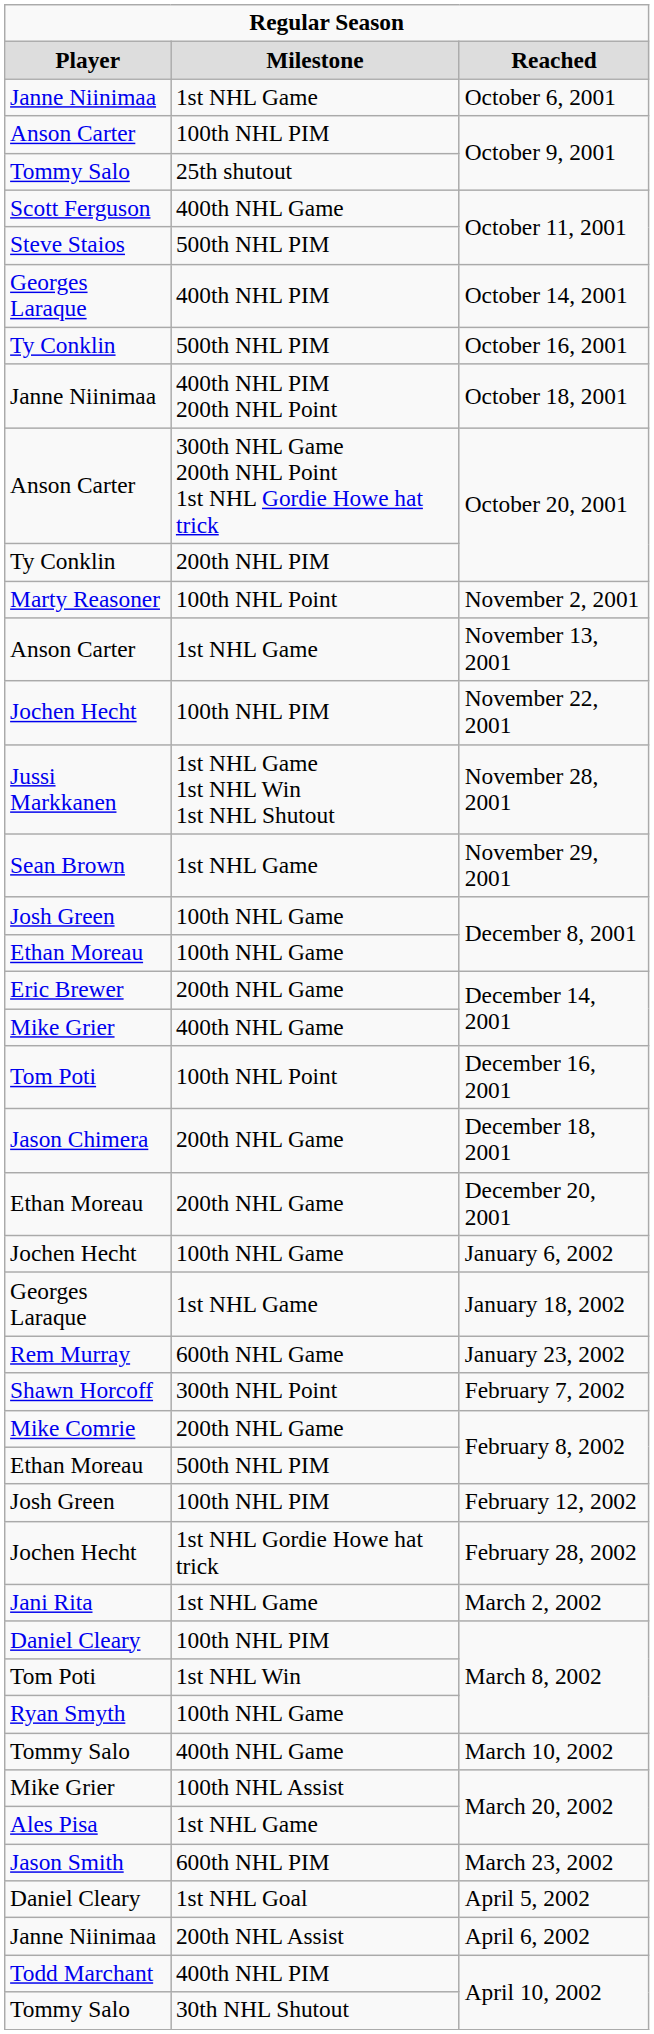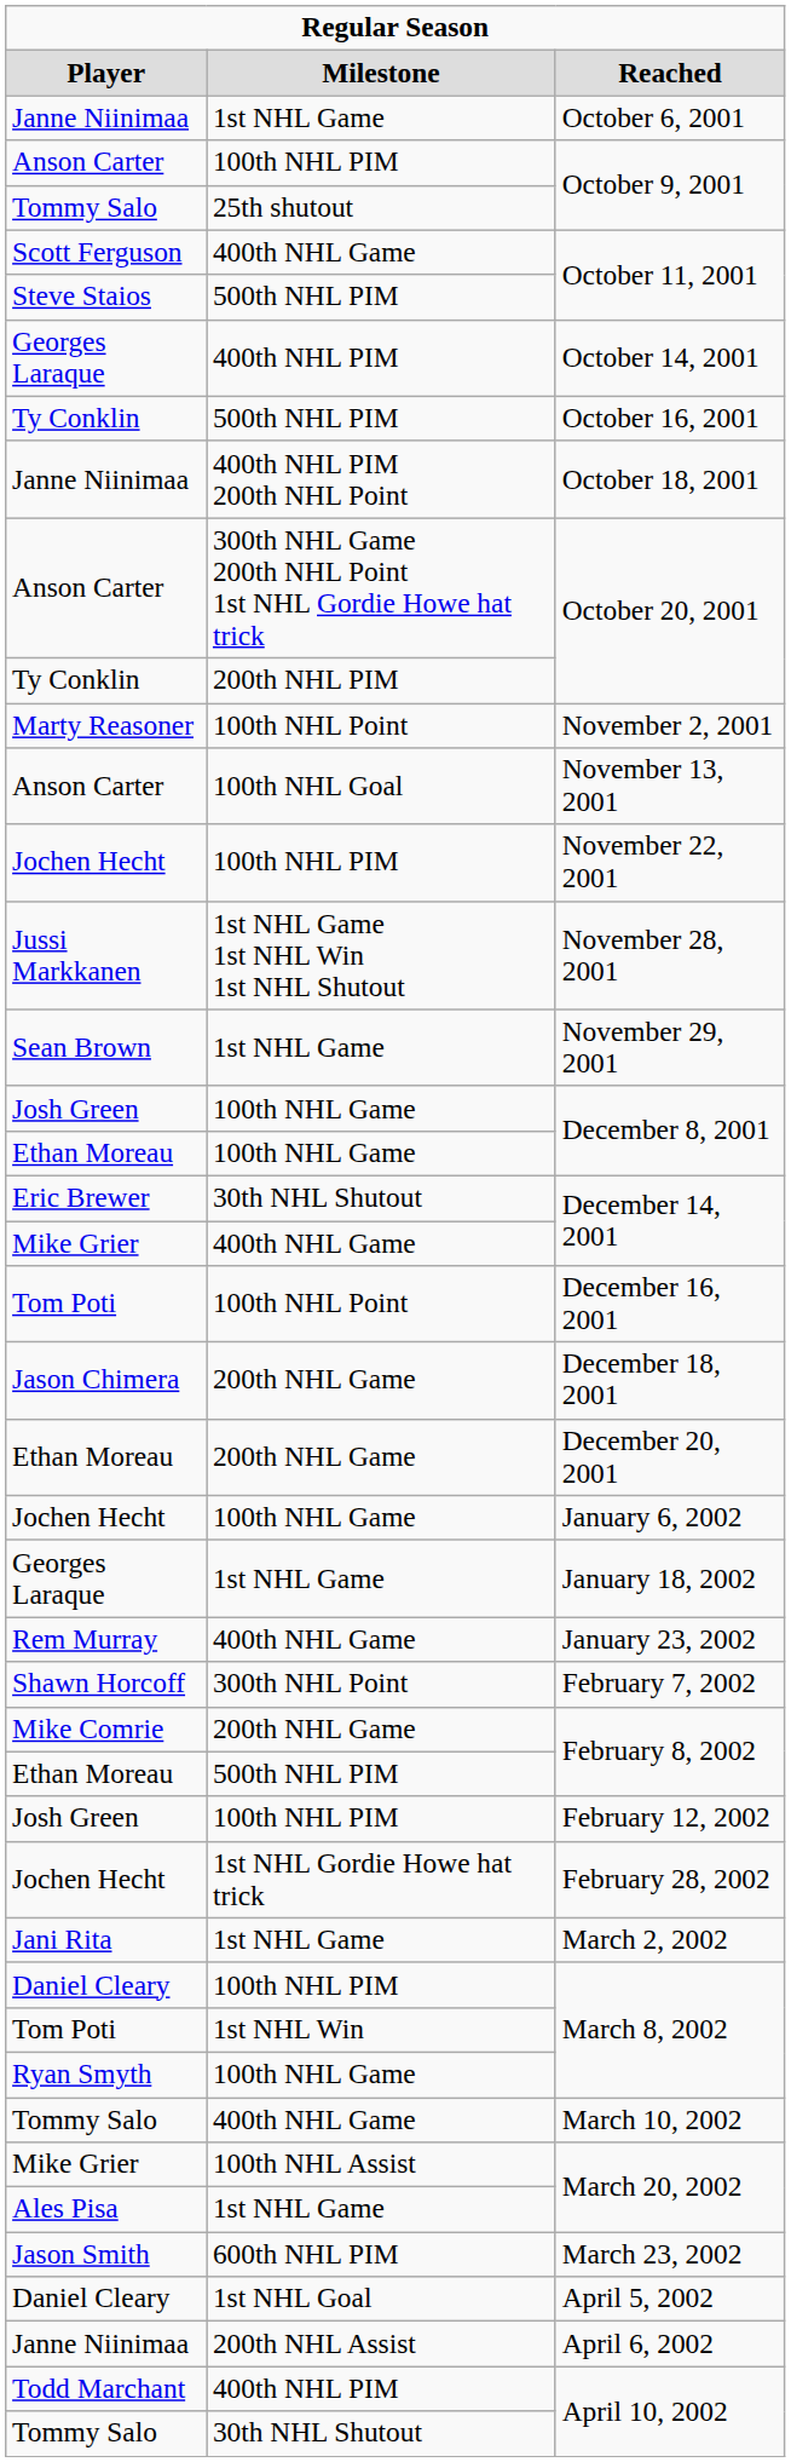 <table class="wikitable" style="width:50%;">
 <tr>
 <td colspan="10" style="text-align:center;"><strong>Regular Season</strong></td>
 </tr>
 <tr style="text-align:center; background:#ddd;">
 <td><strong>Player</strong></td>
 <td><strong>Milestone</strong></td>
 <td><strong>Reached</strong></td>
 </tr>
 <tr>
 <td><a href='#'>Janne Niinimaa</a></td>
 <td>1st NHL Game</td>
 <td>October 6, 2001</td>
 </tr>
 <tr>
 <td><a href='#'>Anson Carter</a></td>
 <td>100th NHL PIM</td>
 <td rowspan="2">October 9, 2001</td>
 </tr>
 <tr>
 <td><a href='#'>Tommy Salo</a></td>
 <td>25th shutout</td>
 </tr>
 <tr>
 <td><a href='#'>Scott Ferguson</a></td>
 <td>400th NHL Game</td>
 <td rowspan="2">October 11, 2001</td>
 </tr>
 <tr>
 <td><a href='#'>Steve Staios</a></td>
 <td>500th NHL PIM</td>
 </tr>
 <tr>
 <td><a href='#'>Georges Laraque</a></td>
 <td>400th NHL PIM</td>
 <td>October 14, 2001</td>
 </tr>
 <tr>
 <td><a href='#'>Ty Conklin</a></td>
 <td>500th NHL PIM</td>
 <td>October 16, 2001</td>
 </tr>
 <tr>
 <td>Janne Niinimaa</td>
 <td>400th NHL PIM<br>200th NHL Point</td>
 <td>October 18, 2001</td>
 </tr>
 <tr>
 <td>Anson Carter</td>
 <td>300th NHL Game<br>200th NHL Point<br>1st NHL <a href='#'>Gordie Howe hat trick</a></td>
 <td rowspan="2">October 20, 2001</td>
 </tr>
 <tr>
 <td>Ty Conklin</td>
 <td>200th NHL PIM</td>
 </tr>
 <tr>
 <td><a href='#'>Marty Reasoner</a></td>
 <td>100th NHL Point</td>
 <td>November 2, 2001</td>
 </tr>
 <tr>
 <td>Anson Carter</td>
-<td>1st NHL Game</td>
+<td>100th NHL Goal</td>
 <td>November 13, 2001</td>
 </tr>
 <tr>
 <td><a href='#'>Jochen Hecht</a></td>
 <td>100th NHL PIM</td>
 <td>November 22, 2001</td>
 </tr>
 <tr>
 <td><a href='#'>Jussi Markkanen</a></td>
 <td>1st NHL Game<br>1st NHL Win<br>1st NHL Shutout</td>
 <td>November 28, 2001</td>
 </tr>
 <tr>
 <td><a href='#'>Sean Brown</a></td>
 <td>1st NHL Game</td>
 <td>November 29, 2001</td>
 </tr>
 <tr>
 <td><a href='#'>Josh Green</a></td>
 <td>100th NHL Game</td>
 <td rowspan="2">December 8, 2001</td>
 </tr>
 <tr>
 <td><a href='#'>Ethan Moreau</a></td>
 <td>100th NHL Game</td>
 </tr>
 <tr>
 <td><a href='#'>Eric Brewer</a></td>
-<td>200th NHL Game</td>
+<td>30th NHL Shutout</td>
 <td rowspan="2">December 14, 2001</td>
 </tr>
 <tr>
 <td><a href='#'>Mike Grier</a></td>
 <td>400th NHL Game</td>
 </tr>
 <tr>
 <td><a href='#'>Tom Poti</a></td>
 <td>100th NHL Point</td>
 <td>December 16, 2001</td>
 </tr>
 <tr>
 <td><a href='#'>Jason Chimera</a></td>
 <td>200th NHL Game</td>
 <td>December 18, 2001</td>
 </tr>
 <tr>
 <td>Ethan Moreau</td>
 <td>200th NHL Game</td>
 <td>December 20, 2001</td>
 </tr>
 <tr>
 <td>Jochen Hecht</td>
 <td>100th NHL Game</td>
 <td>January 6, 2002</td>
 </tr>
 <tr>
 <td>Georges Laraque</td>
 <td>1st NHL Game</td>
 <td>January 18, 2002</td>
 </tr>
 <tr>
 <td><a href='#'>Rem Murray</a></td>
-<td>600th NHL Game</td>
+<td>400th NHL Game</td>
 <td>January 23, 2002</td>
 </tr>
 <tr>
 <td><a href='#'>Shawn Horcoff</a></td>
 <td>300th NHL Point</td>
 <td>February 7, 2002</td>
 </tr>
 <tr>
 <td><a href='#'>Mike Comrie</a></td>
 <td>200th NHL Game</td>
 <td rowspan="2">February 8, 2002</td>
 </tr>
 <tr>
 <td>Ethan Moreau</td>
 <td>500th NHL PIM</td>
 </tr>
 <tr>
 <td>Josh Green</td>
 <td>100th NHL PIM</td>
 <td>February 12, 2002</td>
 </tr>
 <tr>
 <td>Jochen Hecht</td>
 <td>1st NHL Gordie Howe hat trick</td>
 <td>February 28, 2002</td>
 </tr>
 <tr>
 <td><a href='#'>Jani Rita</a></td>
 <td>1st NHL Game</td>
 <td>March 2, 2002</td>
 </tr>
 <tr>
 <td><a href='#'>Daniel Cleary</a></td>
 <td>100th NHL PIM</td>
 <td rowspan="3">March 8, 2002</td>
 </tr>
 <tr>
 <td>Tom Poti</td>
 <td>1st NHL Win</td>
 </tr>
 <tr>
 <td><a href='#'>Ryan Smyth</a></td>
 <td>100th NHL Game</td>
 </tr>
 <tr>
 <td>Tommy Salo</td>
 <td>400th NHL Game</td>
 <td>March 10, 2002</td>
 </tr>
 <tr>
 <td>Mike Grier</td>
 <td>100th NHL Assist</td>
 <td rowspan="2">March 20, 2002</td>
 </tr>
 <tr>
 <td><a href='#'>Ales Pisa</a></td>
 <td>1st NHL Game</td>
 </tr>
 <tr>
 <td><a href='#'>Jason Smith</a></td>
 <td>600th NHL PIM</td>
 <td>March 23, 2002</td>
 </tr>
 <tr>
 <td>Daniel Cleary</td>
 <td>1st NHL Goal</td>
 <td>April 5, 2002</td>
 </tr>
 <tr>
 <td>Janne Niinimaa</td>
 <td>200th NHL Assist</td>
 <td>April 6, 2002</td>
 </tr>
 <tr>
 <td><a href='#'>Todd Marchant</a></td>
 <td>400th NHL PIM</td>
 <td rowspan="2">April 10, 2002</td>
 </tr>
 <tr>
 <td>Tommy Salo</td>
 <td>30th NHL Shutout</td>
 </tr>
 </table>
